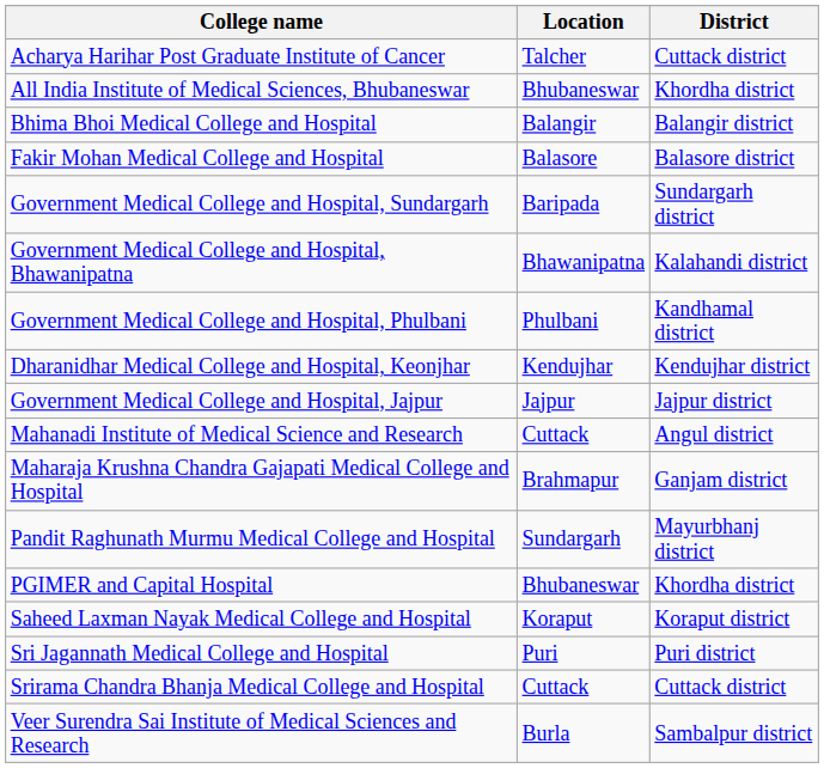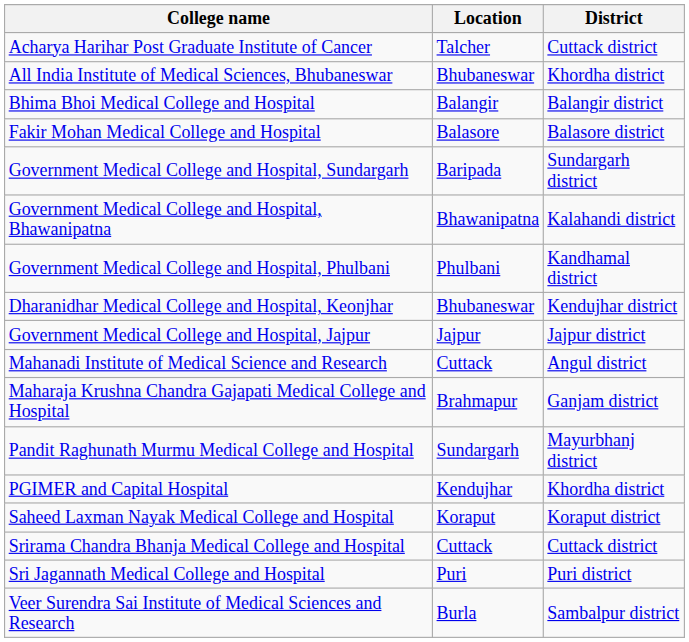 <table class="wikitable sortable">
 <tr>
 </tr>
 <tr>
 <th>College name</th>
 <th>Location</th>
 <th>District</th>
 </tr>
 <tr>
 <td><a href='#'>Acharya Harihar Post Graduate Institute of Cancer</a></td>
 <td><a href='#'>Talcher</a></td>
 <td><a href='#'>Cuttack district</a></td>
 </tr>
 <tr>
 <td><a href='#'>All India Institute of Medical Sciences, Bhubaneswar</a></td>
 <td><a href='#'>Bhubaneswar</a></td>
 <td><a href='#'>Khordha district</a></td>
 </tr>
 <tr>
 <td><a href='#'>Bhima Bhoi Medical College and Hospital</a></td>
 <td><a href='#'>Balangir</a></td>
 <td><a href='#'>Balangir district</a></td>
 </tr>
 <tr>
 <td><a href='#'>Fakir Mohan Medical College and Hospital</a></td>
 <td><a href='#'>Balasore</a></td>
 <td><a href='#'>Balasore district</a></td>
 </tr>
 <tr>
 <td><a href='#'>Government Medical College and Hospital, Sundargarh</a></td>
 <td><a href='#'>Baripada</a></td>
 <td><a href='#'>Sundargarh district</a></td>
 </tr>
 <tr>
 <td><a href='#'>Government Medical College and Hospital, Bhawanipatna</a></td>
 <td><a href='#'>Bhawanipatna</a></td>
 <td><a href='#'>Kalahandi district</a></td>
 </tr>
 <tr>
 <td><a href='#'>Government Medical College and Hospital, Phulbani</a></td>
 <td><a href='#'>Phulbani</a></td>
 <td><a href='#'>Kandhamal district</a></td>
 </tr>
 <tr>
 <td><a href='#'>Dharanidhar Medical College and Hospital, Keonjhar</a></td>
-<td><a href='#'>Kendujhar</a></td>
+<td><a href='#'>Bhubaneswar</a></td>
 <td><a href='#'>Kendujhar district</a></td>
 </tr>
 <tr>
 <td><a href='#'>Government Medical College and Hospital, Jajpur</a></td>
 <td><a href='#'>Jajpur</a></td>
 <td><a href='#'>Jajpur district</a></td>
 </tr>
 <tr>
 <td><a href='#'>Mahanadi Institute of Medical Science and Research</a></td>
 <td><a href='#'>Cuttack</a></td>
 <td><a href='#'>Angul district</a></td>
 </tr>
 <tr>
 <td><a href='#'>Maharaja Krushna Chandra Gajapati Medical College and Hospital</a></td>
 <td><a href='#'>Brahmapur</a></td>
 <td><a href='#'>Ganjam district</a></td>
 </tr>
 <tr>
 <td><a href='#'>Pandit Raghunath Murmu Medical College and Hospital</a></td>
 <td><a href='#'>Sundargarh</a></td>
 <td><a href='#'>Mayurbhanj district</a></td>
 </tr>
 <tr>
 <td><a href='#'>PGIMER and Capital Hospital</a></td>
-<td><a href='#'>Bhubaneswar</a></td>
+<td><a href='#'>Kendujhar</a></td>
 <td><a href='#'>Khordha district</a></td>
 </tr>
 <tr>
 <td><a href='#'>Saheed Laxman Nayak Medical College and Hospital</a></td>
 <td><a href='#'>Koraput</a></td>
 <td><a href='#'>Koraput district</a></td>
 </tr>
 <tr>
+<td><a href='#'>Srirama Chandra Bhanja Medical College and Hospital</a></td>
+<td><a href='#'>Cuttack</a></td>
+<td><a href='#'>Cuttack district</a></td>
+</tr>
+<tr>
 <td><a href='#'>Sri Jagannath Medical College and Hospital</a></td>
 <td><a href='#'>Puri</a></td>
 <td><a href='#'>Puri district</a></td>
-</tr>
-<tr>
-<td><a href='#'>Srirama Chandra Bhanja Medical College and Hospital</a></td>
-<td><a href='#'>Cuttack</a></td>
-<td><a href='#'>Cuttack district</a></td>
 </tr>
 <tr>
 <td><a href='#'>Veer Surendra Sai Institute of Medical Sciences and Research</a></td>
 <td><a href='#'>Burla</a></td>
 <td><a href='#'>Sambalpur district</a></td>
 </tr>
 </table>
